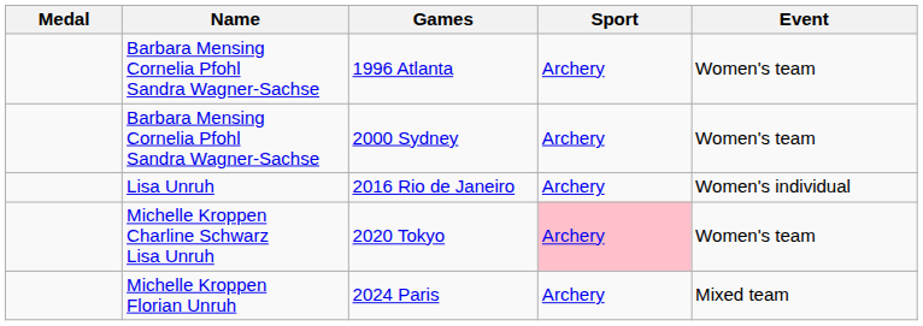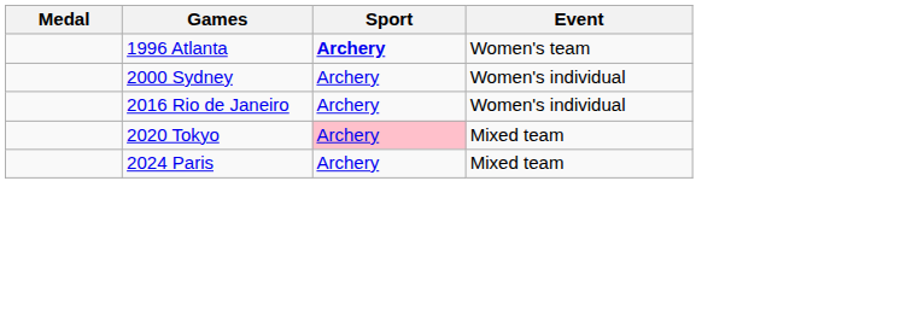 <table class="wikitable sortable">
 <tr>
 <th style="width:6em">Medal</th>
-<th style="width:12em">Name</th>
 <th style="width:10em">Games</th>
 <th style="width:8em">Sport</th>
 <th style="width:12em">Event</th>
 </tr>
 <tr>
 <td></td>
-<td><a href='#'>Barbara Mensing</a><br><a href='#'>Cornelia Pfohl</a><br><a href='#'>Sandra Wagner-Sachse</a></td>
 <td> <a href='#'>1996 Atlanta</a></td>
-<td> <a href='#'>Archery</a></td>
+<td><strong> <a href='#'>Archery</a></strong></td>
 <td>Women's team</td>
 </tr>
 <tr>
 <td></td>
-<td><a href='#'>Barbara Mensing</a><br><a href='#'>Cornelia Pfohl</a><br><a href='#'>Sandra Wagner-Sachse</a></td>
 <td> <a href='#'>2000 Sydney</a></td>
 <td> <a href='#'>Archery</a></td>
-<td>Women's team</td>
+<td>Women's individual</td>
 </tr>
 <tr>
 <td></td>
-<td><a href='#'>Lisa Unruh</a></td>
 <td> <a href='#'>2016 Rio de Janeiro</a></td>
 <td> <a href='#'>Archery</a></td>
 <td>Women's individual</td>
 </tr>
 <tr>
 <td></td>
-<td><a href='#'>Michelle Kroppen</a><br><a href='#'>Charline Schwarz</a><br><a href='#'>Lisa Unruh</a></td>
 <td> <a href='#'>2020 Tokyo</a></td>
 <td style="background: pink;"> <a href='#'>Archery</a></td>
-<td>Women's team</td>
+<td>Mixed team</td>
 </tr>
 <tr>
 <td></td>
-<td><a href='#'>Michelle Kroppen</a><br><a href='#'>Florian Unruh</a></td>
 <td> <a href='#'>2024 Paris</a></td>
 <td> <a href='#'>Archery</a></td>
 <td>Mixed team</td>
 </tr>
 </table>
